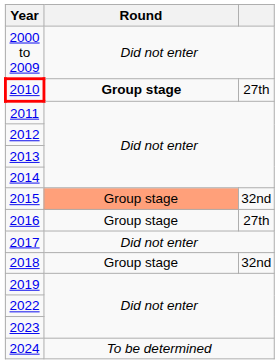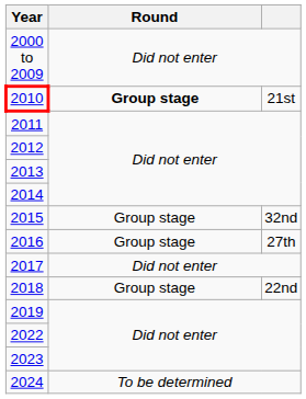 <table class="wikitable" style="text-align: center; font-size:90%">
 <tr>
 <th>Year</th>
 <th style="width:200px">Round</th>
 <th></th>
 </tr>
 <tr>
 <td><a href='#'>2000</a><br>to<br><a href='#'>2009</a></td>
 <td colspan="2"><em>Did not enter</em></td>
 </tr>
 <tr>
 <td style="border: 3px solid red"><a href='#'>2010</a></td>
 <td><strong>Group stage</strong></td>
-<td>27th</td>
+<td>21st</td>
 </tr>
 <tr>
 <td><a href='#'>2011</a></td>
 <td colspan="2" rowspan="4"><em>Did not enter</em></td>
 </tr>
 <tr>
 <td><a href='#'>2012</a></td>
 </tr>
 <tr>
 <td><a href='#'>2013</a></td>
 </tr>
 <tr>
 <td><a href='#'>2014</a></td>
 </tr>
 <tr>
 <td><a href='#'>2015</a></td>
-<td style="background: lightsalmon;">Group stage</td>
+<td>Group stage</td>
 <td>32nd</td>
 </tr>
 <tr>
 <td><a href='#'>2016</a></td>
 <td>Group stage</td>
 <td>27th</td>
 </tr>
 <tr>
 <td><a href='#'>2017</a></td>
 <td colspan="2"><em>Did not enter</em></td>
 </tr>
 <tr>
 <td><a href='#'>2018</a></td>
 <td>Group stage</td>
-<td>32nd</td>
+<td>22nd</td>
 </tr>
 <tr>
 <td><a href='#'>2019</a></td>
 <td colspan="2" rowspan="3"><em>Did not enter</em></td>
 </tr>
 <tr>
 <td><a href='#'>2022</a></td>
 </tr>
 <tr>
 <td><a href='#'>2023</a></td>
 </tr>
 <tr>
 <td><a href='#'>2024</a></td>
 <td colspan="2"><em>To be determined</em></td>
 </tr>
 </table>
